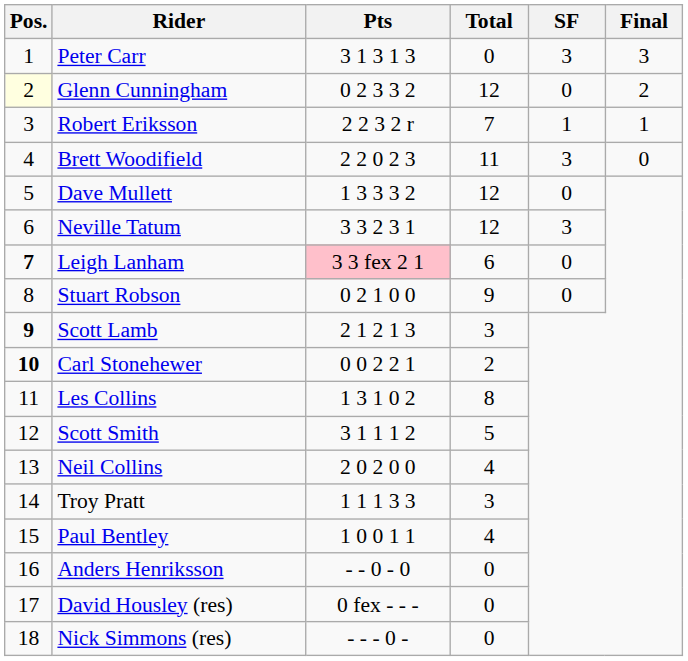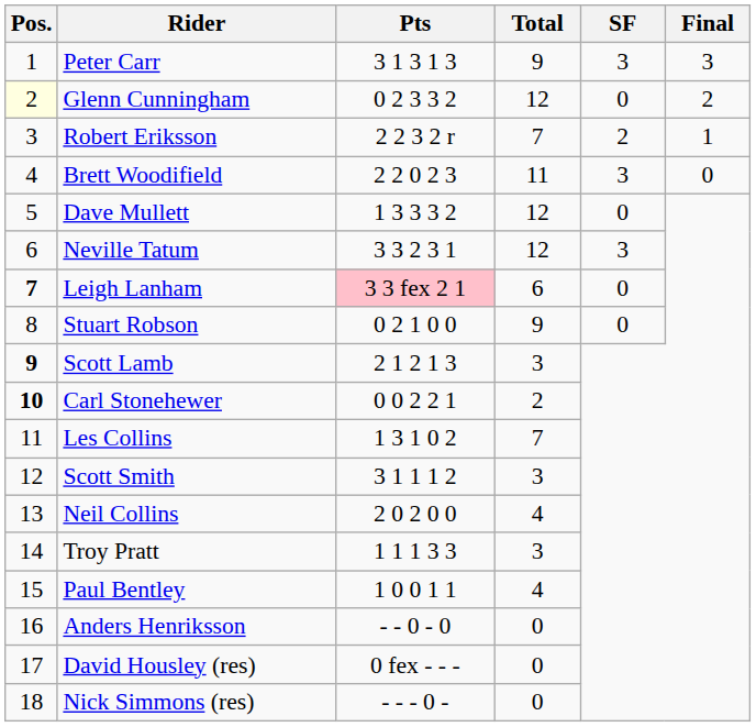 <table class=wikitable>
 <tr>
 <th width=25px>Pos.</th>
 <th width=180px>Rider</th>
 <th width=100px>Pts</th>
 <th width=50px>Total</th>
 <th width=50px>SF</th>
 <th width=50px>Final</th>
 </tr>
 <tr align=center >
 <td>1</td>
 <td align=left> <a href='#'>Peter Carr</a></td>
 <td>3	1	3	1	3</td>
-<td>0</td>
+<td>9</td>
 <td>3</td>
 <td>3</td>
 </tr>
 <tr align=center>
 <td style="background: lightyellow;">2</td>
 <td align=left> <a href='#'>Glenn Cunningham</a></td>
 <td>0	2	3	3	2</td>
 <td>12</td>
 <td>0</td>
 <td>2</td>
 </tr>
 <tr align=center>
 <td>3</td>
 <td align=left> <a href='#'>Robert Eriksson</a></td>
 <td>2	2	3	2 r</td>
 <td>7</td>
-<td>1</td>
+<td>2</td>
 <td>1</td>
 </tr>
 <tr align=center>
 <td>4</td>
 <td align=left> <a href='#'>Brett Woodifield</a></td>
 <td>2	2	0	2	3</td>
 <td>11</td>
 <td>3</td>
 <td>0</td>
 </tr>
 <tr align=center>
 <td>5</td>
 <td align=left> <a href='#'>Dave Mullett</a></td>
 <td>1	3	3	3	2</td>
 <td>12</td>
 <td>0</td>
 </tr>
 <tr align=center>
 <td>6</td>
 <td align=left> <a href='#'>Neville Tatum</a></td>
 <td>3	3	2	3	1</td>
 <td>12</td>
 <td>3</td>
 </tr>
 <tr align=center>
 <td><strong>7</strong></td>
 <td align=left> <a href='#'>Leigh Lanham</a></td>
 <td style="background: pink;">3	3	fex	2	1</td>
 <td>6</td>
 <td>0</td>
 </tr>
 <tr align=center>
 <td>8</td>
 <td align=left> <a href='#'>Stuart Robson</a></td>
 <td>0	2	1	0	0</td>
 <td>9</td>
 <td>0</td>
 </tr>
 <tr align=center>
 <td><strong>9</strong></td>
 <td align=left> <a href='#'>Scott Lamb</a></td>
 <td>2	1	2	1	3</td>
 <td>3</td>
 </tr>
 <tr align=center>
 <td><strong>10</strong></td>
 <td align=left> <a href='#'>Carl Stonehewer</a></td>
 <td>0	0	2	2	1</td>
 <td>2</td>
 </tr>
 <tr align=center>
 <td>11</td>
 <td align=left> <a href='#'>Les Collins</a></td>
 <td>1	3	1	0	2</td>
-<td>8</td>
+<td>7</td>
 </tr>
 <tr align=center>
 <td>12</td>
 <td align=left> <a href='#'>Scott Smith</a></td>
 <td>3	1	1	1	2</td>
-<td>5</td>
+<td>3</td>
 </tr>
 <tr align=center>
 <td>13</td>
 <td align=left> <a href='#'>Neil Collins</a></td>
 <td>2	0	2	0	0</td>
 <td>4</td>
 </tr>
 <tr align=center>
 <td>14</td>
 <td align=left> Troy Pratt</td>
 <td>1	1	1	3	3</td>
 <td>3</td>
 </tr>
 <tr align=center>
 <td>15</td>
 <td align=left> <a href='#'>Paul Bentley</a></td>
 <td>1	0	0	1	1</td>
 <td>4</td>
 </tr>
 <tr align=center>
 <td>16</td>
 <td align=left> <a href='#'>Anders Henriksson</a></td>
 <td>-	-	0	-	0</td>
 <td>0</td>
 </tr>
 <tr align=center>
 <td>17</td>
 <td align=left> <a href='#'>David Housley</a> (res)</td>
 <td>0	fex - - -</td>
 <td>0</td>
 </tr>
 <tr align=center>
 <td>18</td>
 <td align=left> <a href='#'>Nick Simmons</a> (res)</td>
 <td>-	-	-	0	-</td>
 <td>0</td>
 </tr>
 </table>
